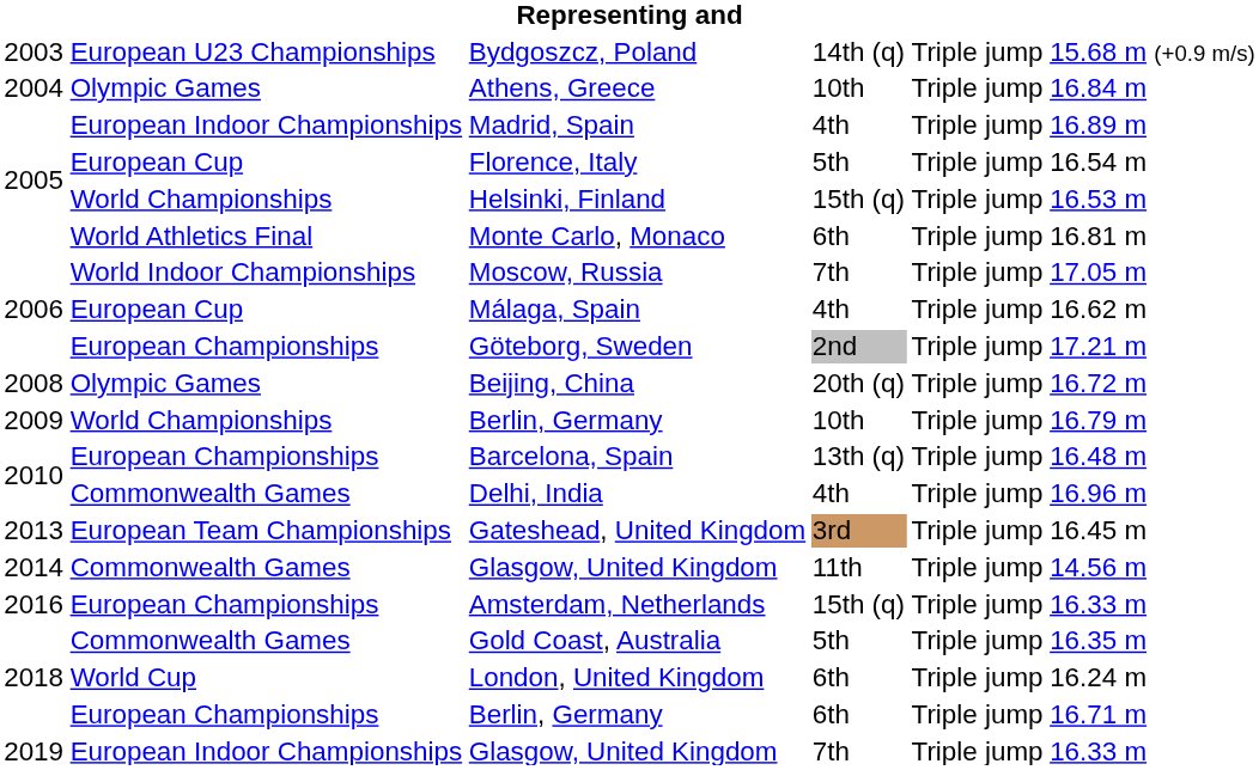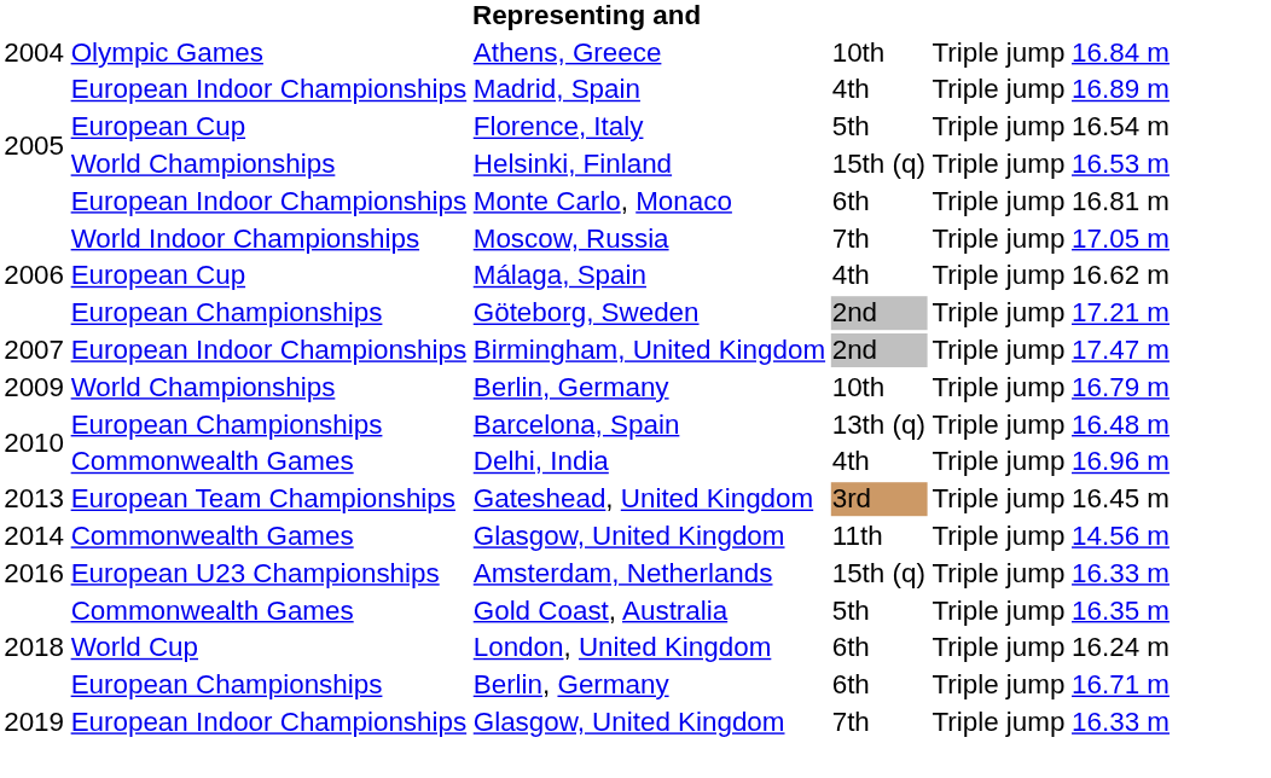 <table>
 <tr>
 <th colspan="6">Representing  and </th>
-</tr>
-<tr>
-<td>2003</td>
-<td><a href='#'>European U23 Championships</a></td>
-<td><a href='#'>Bydgoszcz, Poland</a></td>
-<td>14th (q)</td>
-<td>Triple jump</td>
-<td><a href='#'>15.68 m</a> <small>(+0.9 m/s)</small></td>
 </tr>
 <tr>
 <td>2004</td>
 <td><a href='#'>Olympic Games</a></td>
 <td><a href='#'>Athens, Greece</a></td>
 <td>10th</td>
 <td>Triple jump</td>
 <td><a href='#'>16.84 m</a></td>
 </tr>
 <tr>
 <td rowspan=4>2005</td>
 <td><a href='#'>European Indoor Championships</a></td>
 <td><a href='#'>Madrid, Spain</a></td>
 <td>4th</td>
 <td>Triple jump</td>
 <td><a href='#'>16.89 m</a></td>
 </tr>
 <tr>
 <td><a href='#'>European Cup</a></td>
 <td><a href='#'>Florence, Italy</a></td>
 <td>5th</td>
 <td>Triple jump</td>
 <td>16.54 m</td>
 </tr>
 <tr>
 <td><a href='#'>World Championships</a></td>
 <td><a href='#'>Helsinki, Finland</a></td>
 <td>15th (q)</td>
 <td>Triple jump</td>
 <td><a href='#'>16.53 m</a></td>
 </tr>
 <tr>
-<td><a href='#'>World Athletics Final</a></td>
+<td><a href='#'>European Indoor Championships</a></td>
 <td><a href='#'>Monte Carlo</a>, <a href='#'>Monaco</a></td>
 <td>6th</td>
 <td>Triple jump</td>
 <td>16.81 m</td>
 </tr>
 <tr>
 <td rowspan=3>2006</td>
 <td><a href='#'>World Indoor Championships</a></td>
 <td><a href='#'>Moscow, Russia</a></td>
 <td>7th</td>
 <td>Triple jump</td>
 <td><a href='#'>17.05 m</a></td>
 </tr>
 <tr>
 <td><a href='#'>European Cup</a></td>
 <td><a href='#'>Málaga, Spain</a></td>
 <td>4th</td>
 <td>Triple jump</td>
 <td>16.62 m</td>
 </tr>
 <tr>
 <td><a href='#'>European Championships</a></td>
 <td><a href='#'>Göteborg, Sweden</a></td>
 <td bgcolor="silver">2nd</td>
 <td>Triple jump</td>
 <td><a href='#'>17.21 m</a></td>
 </tr>
 <tr>
-<td>2008</td>
-<td><a href='#'>Olympic Games</a></td>
-<td><a href='#'>Beijing, China</a></td>
-<td>20th (q)</td>
+<td>2007</td>
+<td><a href='#'>European Indoor Championships</a></td>
+<td><a href='#'>Birmingham, United Kingdom</a></td>
+<td bgcolor="silver">2nd</td>
 <td>Triple jump</td>
-<td><a href='#'>16.72 m</a></td>
+<td><a href='#'>17.47 m</a></td>
 </tr>
 <tr>
 <td>2009</td>
 <td><a href='#'>World Championships</a></td>
 <td><a href='#'>Berlin, Germany</a></td>
 <td>10th</td>
 <td>Triple jump</td>
 <td><a href='#'>16.79 m</a></td>
 </tr>
 <tr>
 <td rowspan=2>2010</td>
 <td><a href='#'>European Championships</a></td>
 <td><a href='#'>Barcelona, Spain</a></td>
 <td>13th (q)</td>
 <td>Triple jump</td>
 <td><a href='#'>16.48 m</a></td>
 </tr>
 <tr>
 <td><a href='#'>Commonwealth Games</a></td>
 <td><a href='#'>Delhi, India</a></td>
 <td>4th</td>
 <td>Triple jump</td>
 <td><a href='#'>16.96 m</a></td>
 </tr>
 <tr>
 <td>2013</td>
 <td><a href='#'>European Team Championships</a></td>
 <td><a href='#'>Gateshead</a>, <a href='#'>United Kingdom</a></td>
 <td bgcolor=cc9966>3rd</td>
 <td>Triple jump</td>
 <td>16.45 m</td>
 </tr>
 <tr>
 <td>2014</td>
 <td><a href='#'>Commonwealth Games</a></td>
 <td><a href='#'>Glasgow, United Kingdom</a></td>
 <td>11th</td>
 <td>Triple jump</td>
 <td><a href='#'>14.56 m</a></td>
 </tr>
 <tr>
 <td>2016</td>
-<td><a href='#'>European Championships</a></td>
+<td><a href='#'>European U23 Championships</a></td>
 <td><a href='#'>Amsterdam, Netherlands</a></td>
 <td>15th (q)</td>
 <td>Triple jump</td>
 <td><a href='#'>16.33 m</a></td>
 </tr>
 <tr>
 <td rowspan=3>2018</td>
 <td><a href='#'>Commonwealth Games</a></td>
 <td><a href='#'>Gold Coast</a>, <a href='#'>Australia</a></td>
 <td>5th</td>
 <td>Triple jump</td>
 <td><a href='#'>16.35 m</a></td>
 </tr>
 <tr>
 <td><a href='#'>World Cup</a></td>
 <td><a href='#'>London</a>, <a href='#'>United Kingdom</a></td>
 <td>6th</td>
 <td>Triple jump</td>
 <td>16.24 m</td>
 </tr>
 <tr>
 <td><a href='#'>European Championships</a></td>
 <td><a href='#'>Berlin</a>, <a href='#'>Germany</a></td>
 <td>6th</td>
 <td>Triple jump</td>
 <td><a href='#'>16.71 m</a></td>
 </tr>
 <tr>
 <td>2019</td>
 <td><a href='#'>European Indoor Championships</a></td>
 <td><a href='#'>Glasgow, United Kingdom</a></td>
 <td>7th</td>
 <td>Triple jump</td>
 <td><a href='#'>16.33 m</a></td>
 </tr>
 </table>
